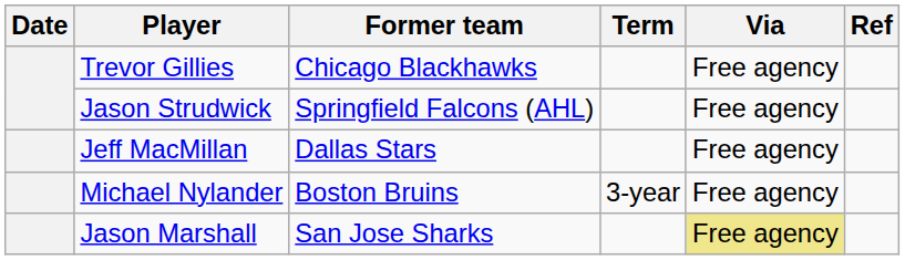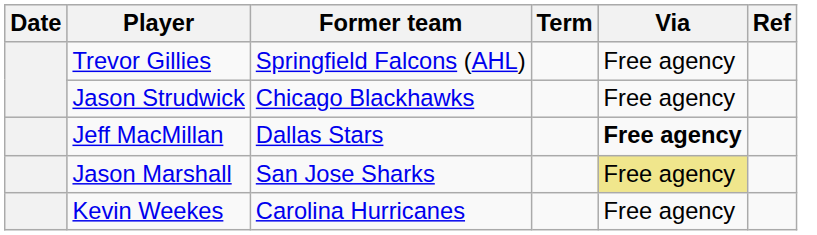 <table class="wikitable plainrowheaders">
 <tr style="background:#ddd; text-align:center;">
 <th>Date</th>
 <th>Player</th>
 <th>Former team</th>
 <th>Term</th>
 <th>Via</th>
 <th>Ref</th>
 </tr>
 <tr>
 <th scope="row" rowspan=2></th>
 <td><a href='#'>Trevor Gillies</a></td>
-<td><a href='#'>Chicago Blackhawks</a></td>
+<td><a href='#'>Springfield Falcons</a> (<a href='#'>AHL</a>)</td>
 <td></td>
 <td>Free agency</td>
 <td></td>
 </tr>
 <tr>
 <td><a href='#'>Jason Strudwick</a></td>
-<td><a href='#'>Springfield Falcons</a> (<a href='#'>AHL</a>)</td>
+<td><a href='#'>Chicago Blackhawks</a></td>
 <td></td>
 <td>Free agency</td>
 <td></td>
 </tr>
 <tr>
 <th scope="row"></th>
 <td><a href='#'>Jeff MacMillan</a></td>
 <td><a href='#'>Dallas Stars</a></td>
 <td></td>
-<td>Free agency</td>
-<td></td>
-</tr>
-<tr>
-<th scope="row"></th>
-<td><a href='#'>Michael Nylander</a></td>
-<td><a href='#'>Boston Bruins</a></td>
-<td>3-year</td>
-<td>Free agency</td>
+<td><strong>Free agency</strong></td>
 <td></td>
 </tr>
 <tr>
 <th scope="row"></th>
 <td><a href='#'>Jason Marshall</a></td>
 <td><a href='#'>San Jose Sharks</a></td>
 <td></td>
 <td style="background: khaki;">Free agency</td>
 <td></td>
 </tr>
+<tr>
+<th scope="row"></th>
+<td><a href='#'>Kevin Weekes</a></td>
+<td><a href='#'>Carolina Hurricanes</a></td>
+<td></td>
+<td>Free agency</td>
+<td></td>
+</tr>
 </table>
